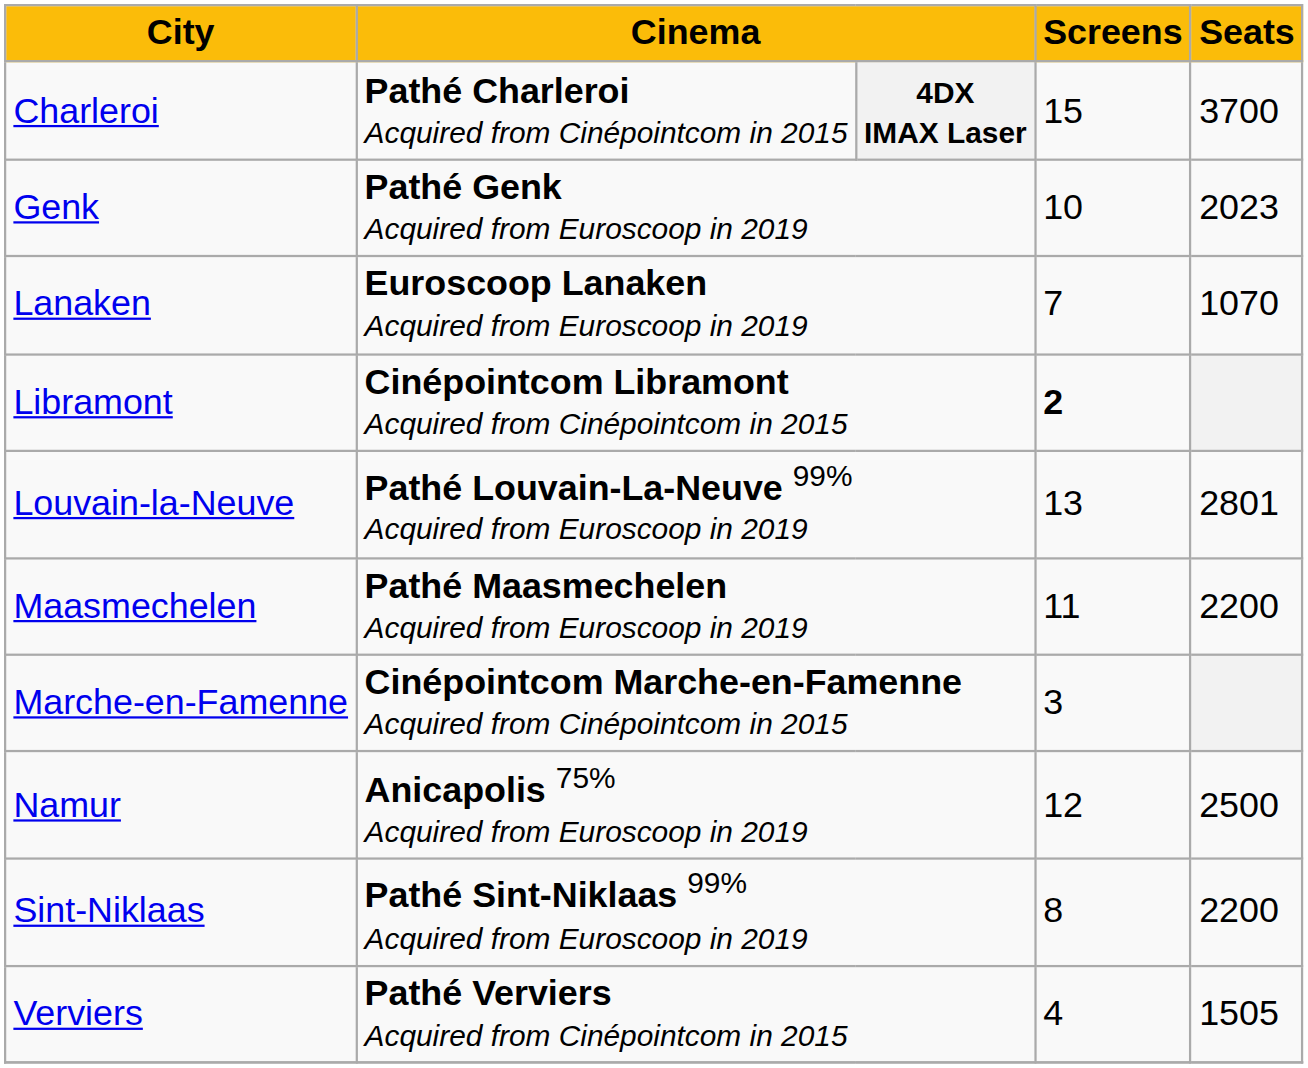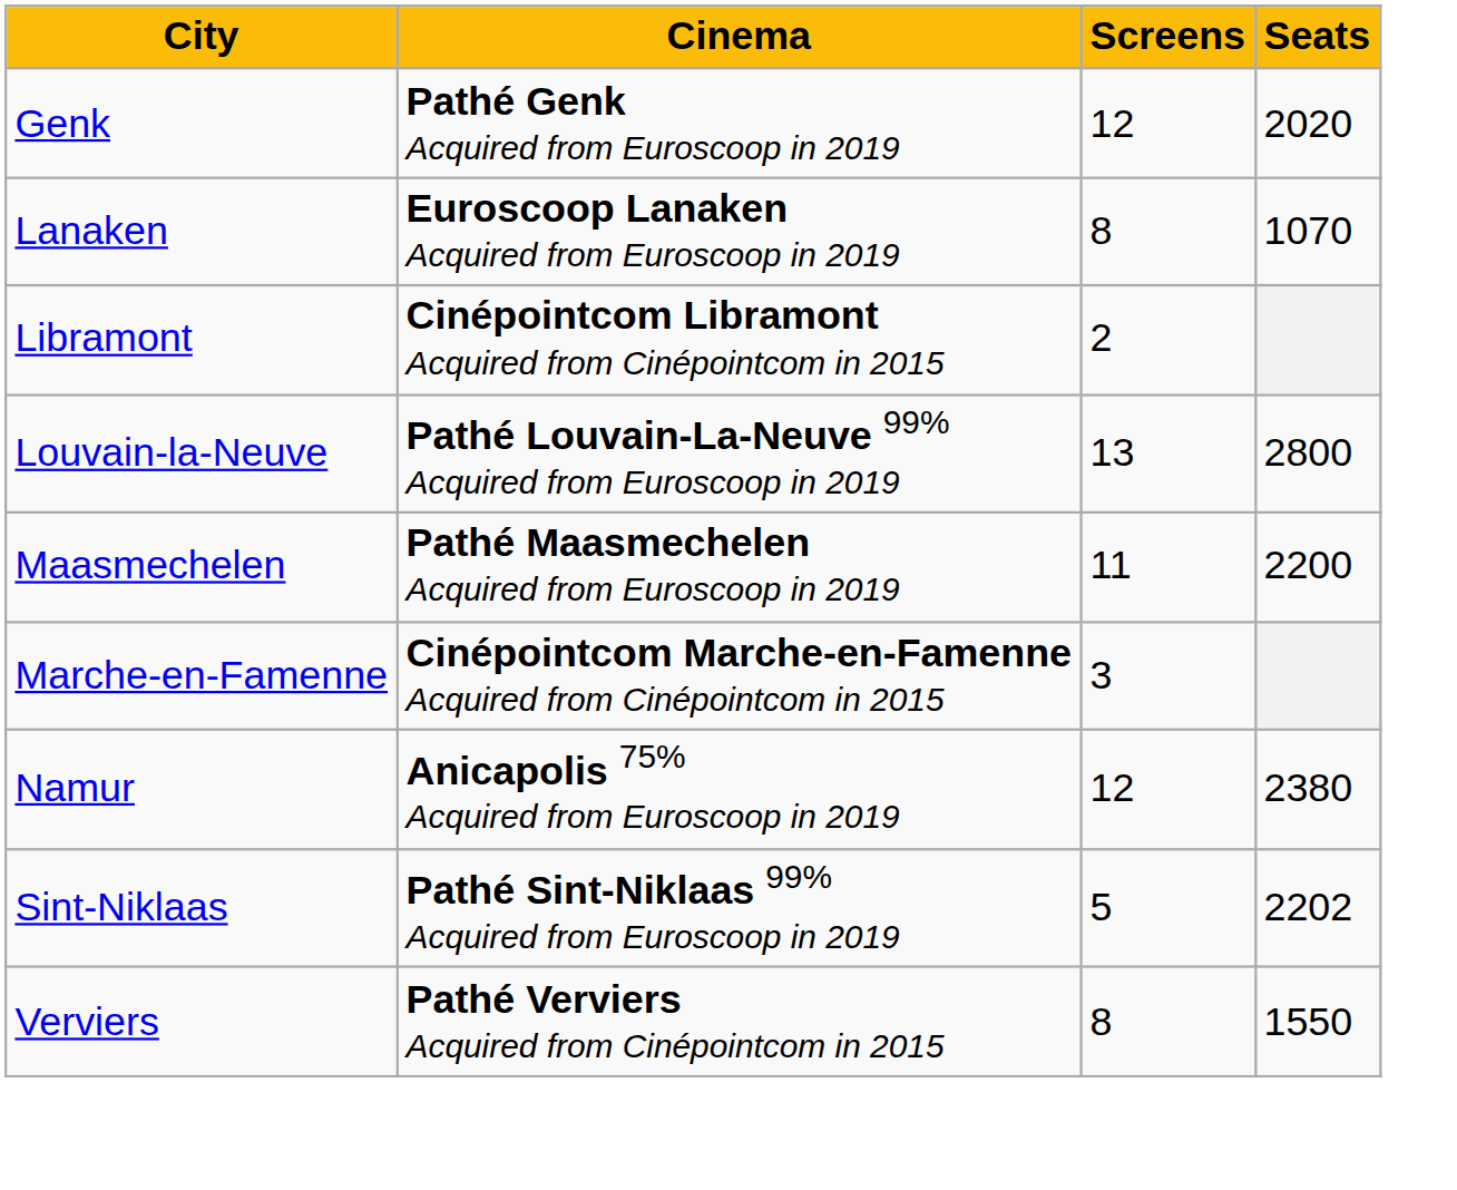 <table class="wikitable sortable mw-collapsible mw-collapsed">
 <tr>
 <th style="background: #FBBC09;">City</th>
 <th colspan="2" style="background: #FBBC09;">Cinema</th>
 <th style="background: #FBBC09;">Screens</th>
 <th style="background: #FBBC09;">Seats</th>
 </tr>
 <tr>
-<td><a href='#'>Charleroi</a></td>
-<td><strong>Pathé Charleroi</strong><br><small><em>Acquired from Cinépointcom in 2015</em></small></td>
-<th><small>4DX</small><br><small>IMAX Laser</small></th>
-<td><div>15</div></td>
-<td><div>3700</div></td>
-</tr>
-<tr>
 <td><a href='#'>Genk</a></td>
 <td colspan="2"><strong>Pathé Genk</strong><br><small><em>Acquired from Euroscoop in 2019</em></small></td>
-<td><div>10</div></td>
-<td><div>2023</div></td>
+<td><div>12</div></td>
+<td><div>2020</div></td>
 </tr>
 <tr>
 <td><a href='#'>Lanaken</a></td>
 <td colspan="2"><strong>Euroscoop Lanaken</strong><br><small><em>Acquired from Euroscoop in 2019</em></small></td>
-<td><div>7</div></td>
+<td><div>8</div></td>
 <td><div>1070</div></td>
 </tr>
 <tr>
 <td><a href='#'>Libramont</a></td>
 <td colspan="2"><strong>Cinépointcom Libramont</strong><br><small><em>Acquired from Cinépointcom in 2015</em></small></td>
-<td><strong><div>2</div></strong></td>
+<td><div>2</div></td>
 <th></th>
 </tr>
 <tr>
 <td><a href='#'>Louvain-la-Neuve</a></td>
 <td colspan="2"><strong>Pathé Louvain-La-Neuve</strong> <sup>99%</sup><br><small><em>Acquired from Euroscoop in 2019</em></small></td>
 <td><div>13</div></td>
-<td><div>2801</div></td>
+<td><div>2800</div></td>
 </tr>
 <tr>
 <td><a href='#'>Maasmechelen</a></td>
 <td colspan="2"><strong>Pathé Maasmechelen</strong><br><small><em>Acquired from Euroscoop in 2019</em></small></td>
 <td><div>11</div></td>
 <td><div>2200</div></td>
 </tr>
 <tr>
 <td><a href='#'>Marche-en-Famenne</a></td>
 <td colspan="2"><strong>Cinépointcom Marche-en-Famenne</strong><br><small><em>Acquired from Cinépointcom in 2015</em></small></td>
 <td><div>3</div></td>
 <th></th>
 </tr>
 <tr>
 <td><a href='#'>Namur</a></td>
 <td colspan="2"><strong>Anicapolis</strong> <sup>75%</sup><br><small><em>Acquired from Euroscoop in 2019</em></small></td>
 <td><div>12</div></td>
-<td><div>2500</div></td>
+<td><div>2380</div></td>
 </tr>
 <tr>
 <td><a href='#'>Sint-Niklaas</a></td>
 <td colspan="2"><strong>Pathé Sint-Niklaas</strong> <sup>99%</sup><br><small><em>Acquired from Euroscoop in 2019</em></small></td>
-<td><div>8</div></td>
-<td><div>2200</div></td>
+<td><div>5</div></td>
+<td><div>2202</div></td>
 </tr>
 <tr>
 <td><a href='#'>Verviers</a></td>
 <td colspan="2"><strong>Pathé Verviers</strong><br><small><em>Acquired from Cinépointcom in 2015</em></small></td>
-<td><div>4</div></td>
-<td><div>1505</div></td>
+<td><div>8</div></td>
+<td><div>1550</div></td>
 </tr>
 <tr>
 </tr>
 </table>
